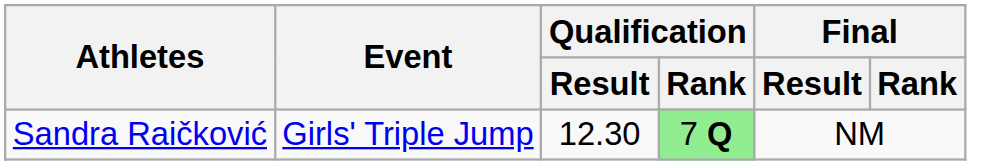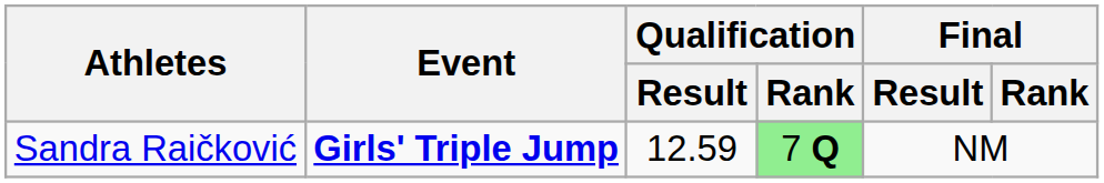 <table class="wikitable" border="1" style="font-size:90%">
 <tr>
 <th rowspan=2>Athletes</th>
 <th rowspan=2>Event</th>
 <th colspan=2>Qualification</th>
 <th colspan=2>Final</th>
 </tr>
 <tr>
 <th>Result</th>
 <th>Rank</th>
 <th>Result</th>
 <th>Rank</th>
 </tr>
 <tr>
 <td><a href='#'>Sandra Raičković</a></td>
-<td><a href='#'>Girls' Triple Jump</a></td>
-<td align=center>12.30</td>
+<td><strong><a href='#'>Girls' Triple Jump</a></strong></td>
+<td align=center>12.59</td>
 <td align=center style="background: lightgreen;">7 <strong>Q</strong></td>
 <td align=center colspan=2>NM</td>
 </tr>
 </table>
